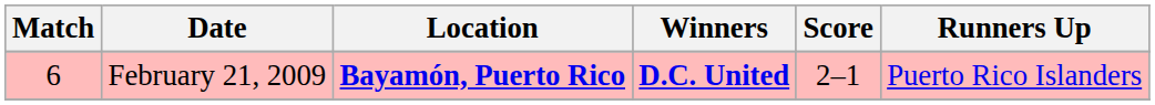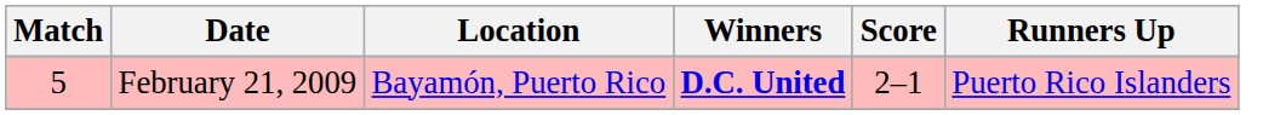 <table class="wikitable">
 <tr>
 <th>Match</th>
 <th>Date</th>
 <th>Location</th>
 <th>Winners</th>
 <th>Score</th>
 <th>Runners Up</th>
 </tr>
 <tr>
 </tr>
 <tr bgcolor="#ffbbbb">
-<td style="text-align: center">6</td>
+<td style="text-align: center">5</td>
 <td style="text-align: center">February 21, 2009</td>
-<td style="text-align: center"><strong><a href='#'>Bayamón, Puerto Rico</a></strong></td>
+<td style="text-align: center"><a href='#'>Bayamón, Puerto Rico</a></td>
 <td style="text-align: center"><strong><a href='#'>D.C. United</a></strong></td>
 <td style="text-align: center">2–1</td>
 <td style="text-align: center"><a href='#'>Puerto Rico Islanders</a></td>
 </tr>
 <tr>
 </tr>
 </table>
